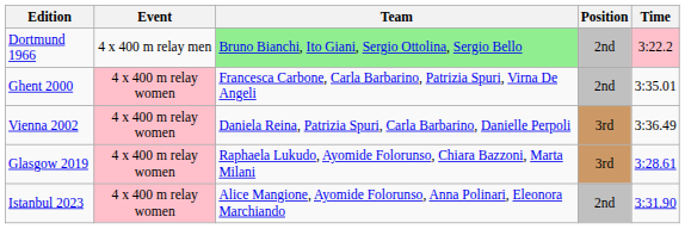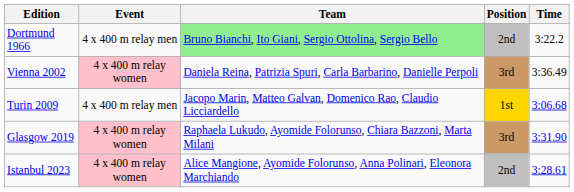 <table class="wikitable" width=80% style="font-size:90%; text-align:center;">
 <tr>
 <th>Edition</th>
 <th>Event</th>
 <th>Team</th>
 <th>Position</th>
 <th>Time</th>
 </tr>
 <tr>
 <td align=left> <a href='#'>Dortmund 1966</a></td>
 <td>4 x 400 m relay men</td>
 <td align=left style="background: lightgreen;"><a href='#'>Bruno Bianchi</a>, <a href='#'>Ito Giani</a>, <a href='#'>Sergio Ottolina</a>, <a href='#'>Sergio Bello</a></td>
 <td bgcolor=silver>2nd</td>
-<td style="background: pink;">3:22.2</td>
-</tr>
-<tr>
-<td align=left> <a href='#'>Ghent 2000</a></td>
-<td bgcolor=pink>4 x 400 m relay women</td>
-<td align=left><a href='#'>Francesca Carbone</a>, <a href='#'>Carla Barbarino</a>, <a href='#'>Patrizia Spuri</a>, <a href='#'>Virna De Angeli</a></td>
-<td bgcolor=silver>2nd</td>
-<td>3:35.01</td>
+<td>3:22.2</td>
 </tr>
 <tr>
 <td align=left> <a href='#'>Vienna 2002</a></td>
 <td bgcolor=pink>4 x 400 m relay women</td>
 <td align=left><a href='#'>Daniela Reina</a>, <a href='#'>Patrizia Spuri</a>, <a href='#'>Carla Barbarino</a>, <a href='#'>Danielle Perpoli</a></td>
 <td bgcolor=cc9966>3rd</td>
 <td>3:36.49</td>
 </tr>
 <tr>
+<td align=left> <a href='#'>Turin 2009</a></td>
+<td>4 x 400 m relay men</td>
+<td align=left><a href='#'>Jacopo Marin</a>, <a href='#'>Matteo Galvan</a>, <a href='#'>Domenico Rao</a>, <a href='#'>Claudio Licciardello</a></td>
+<td bgcolor=gold>1st</td>
+<td><a href='#'>3:06.68</a></td>
+</tr>
+<tr>
 <td align=left> <a href='#'>Glasgow 2019</a></td>
 <td bgcolor=pink>4 x 400 m relay women</td>
 <td align=left><a href='#'>Raphaela Lukudo</a>, <a href='#'>Ayomide Folorunso</a>, <a href='#'>Chiara Bazzoni</a>, <a href='#'>Marta Milani</a></td>
 <td bgcolor=cc9966>3rd</td>
-<td><a href='#'>3:28.61</a> </td>
+<td><a href='#'>3:31.90</a></td>
 </tr>
 <tr>
 <td align=left> <a href='#'>Istanbul 2023</a></td>
 <td bgcolor=pink>4 x 400 m relay women</td>
 <td align=left><a href='#'>Alice Mangione</a>, <a href='#'>Ayomide Folorunso</a>, <a href='#'>Anna Polinari</a>, <a href='#'>Eleonora Marchiando</a></td>
 <td bgcolor=silver>2nd</td>
-<td><a href='#'>3:31.90</a></td>
+<td><a href='#'>3:28.61</a> </td>
 </tr>
 </table>
